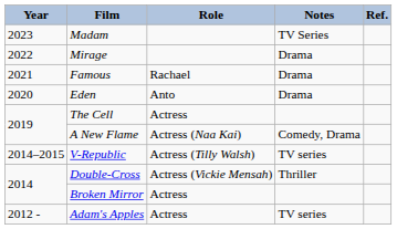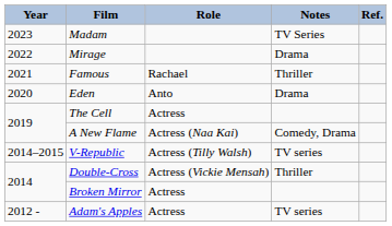 <table class="wikitable">
 <tr>
 <th style="background:#B0C4DE;">Year</th>
 <th style="background:#B0C4DE;">Film</th>
 <th style="background:#B0C4DE;">Role</th>
 <th style="background:#B0C4DE;">Notes</th>
 <th style="background:#B0C4DE;">Ref.</th>
 </tr>
 <tr>
 <td>2023</td>
 <td><em>Madam</em></td>
 <td></td>
 <td>TV Series</td>
 <td></td>
 </tr>
 <tr>
 <td>2022</td>
 <td><em>Mirage</em></td>
 <td></td>
 <td>Drama</td>
 <td></td>
 </tr>
 <tr>
 <td>2021</td>
 <td><em>Famous</em></td>
 <td>Rachael</td>
-<td>Drama</td>
+<td>Thriller</td>
 <td></td>
 </tr>
 <tr>
 <td>2020</td>
 <td><em>Eden</em></td>
 <td>Anto</td>
 <td>Drama</td>
 <td></td>
 </tr>
 <tr>
 <td rowspan=2>2019</td>
 <td><em>The Cell</em></td>
 <td>Actress</td>
 <td></td>
 <td></td>
 </tr>
 <tr>
 <td><em>A New Flame</em></td>
 <td>Actress (<em>Naa Kai</em>)</td>
 <td>Comedy, Drama</td>
 <td></td>
 </tr>
 <tr>
 <td>2014–2015</td>
 <td><em><a href='#'>V-Republic</a></em></td>
 <td>Actress (<em>Tilly Walsh</em>)</td>
 <td>TV series</td>
 <td></td>
 </tr>
 <tr>
 <td rowspan=2>2014</td>
 <td><em><a href='#'>Double-Cross</a></em></td>
 <td>Actress (<em>Vickie Mensah</em>)</td>
 <td>Thriller</td>
 <td></td>
 </tr>
 <tr>
 <td><em><a href='#'>Broken Mirror</a></em></td>
 <td>Actress</td>
 <td></td>
 <td></td>
 </tr>
 <tr>
 <td>2012 -</td>
 <td><em><a href='#'>Adam's Apples</a></em></td>
 <td>Actress</td>
 <td>TV series</td>
 <td></td>
 </tr>
 </table>
